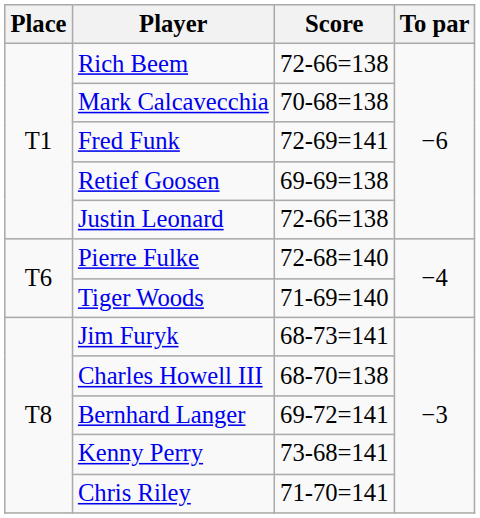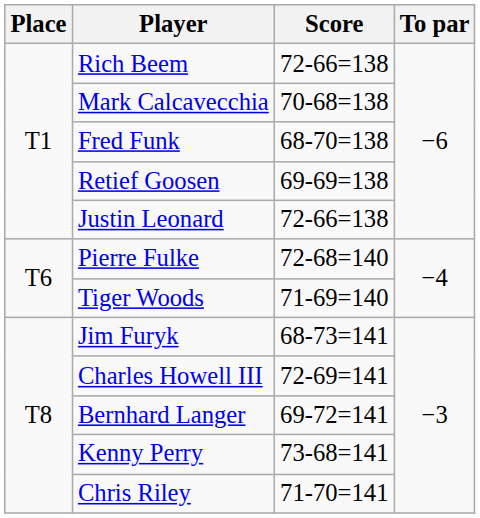 <table class="wikitable">
 <tr>
 <th>Place</th>
 <th>Player</th>
 <th>Score</th>
 <th>To par</th>
 </tr>
 <tr>
 <td rowspan="5" align=center>T1</td>
 <td> <a href='#'>Rich Beem</a></td>
 <td align=center>72-66=138</td>
 <td rowspan="5" align=center>−6</td>
 </tr>
 <tr>
 <td> <a href='#'>Mark Calcavecchia</a></td>
 <td align=center>70-68=138</td>
 </tr>
 <tr>
 <td> <a href='#'>Fred Funk</a></td>
-<td align=center>72-69=141</td>
+<td align=center>68-70=138</td>
 </tr>
 <tr>
 <td> <a href='#'>Retief Goosen</a></td>
 <td align=center>69-69=138</td>
 </tr>
 <tr>
 <td> <a href='#'>Justin Leonard</a></td>
 <td align=center>72-66=138</td>
 </tr>
 <tr>
 <td rowspan="2" align=center>T6</td>
 <td> <a href='#'>Pierre Fulke</a></td>
 <td align=center>72-68=140</td>
 <td rowspan="2" align=center>−4</td>
 </tr>
 <tr>
 <td> <a href='#'>Tiger Woods</a></td>
 <td align=center>71-69=140</td>
 </tr>
 <tr>
 <td rowspan="5" align=center>T8</td>
 <td> <a href='#'>Jim Furyk</a></td>
 <td align=center>68-73=141</td>
 <td rowspan="5" align=center>−3</td>
 </tr>
 <tr>
 <td> <a href='#'>Charles Howell III</a></td>
-<td align=center>68-70=138</td>
+<td align=center>72-69=141</td>
 </tr>
 <tr>
 <td> <a href='#'>Bernhard Langer</a></td>
 <td align=center>69-72=141</td>
 </tr>
 <tr>
 <td> <a href='#'>Kenny Perry</a></td>
 <td align=center>73-68=141</td>
 </tr>
 <tr>
 <td> <a href='#'>Chris Riley</a></td>
 <td align=center>71-70=141</td>
 </tr>
 </table>
